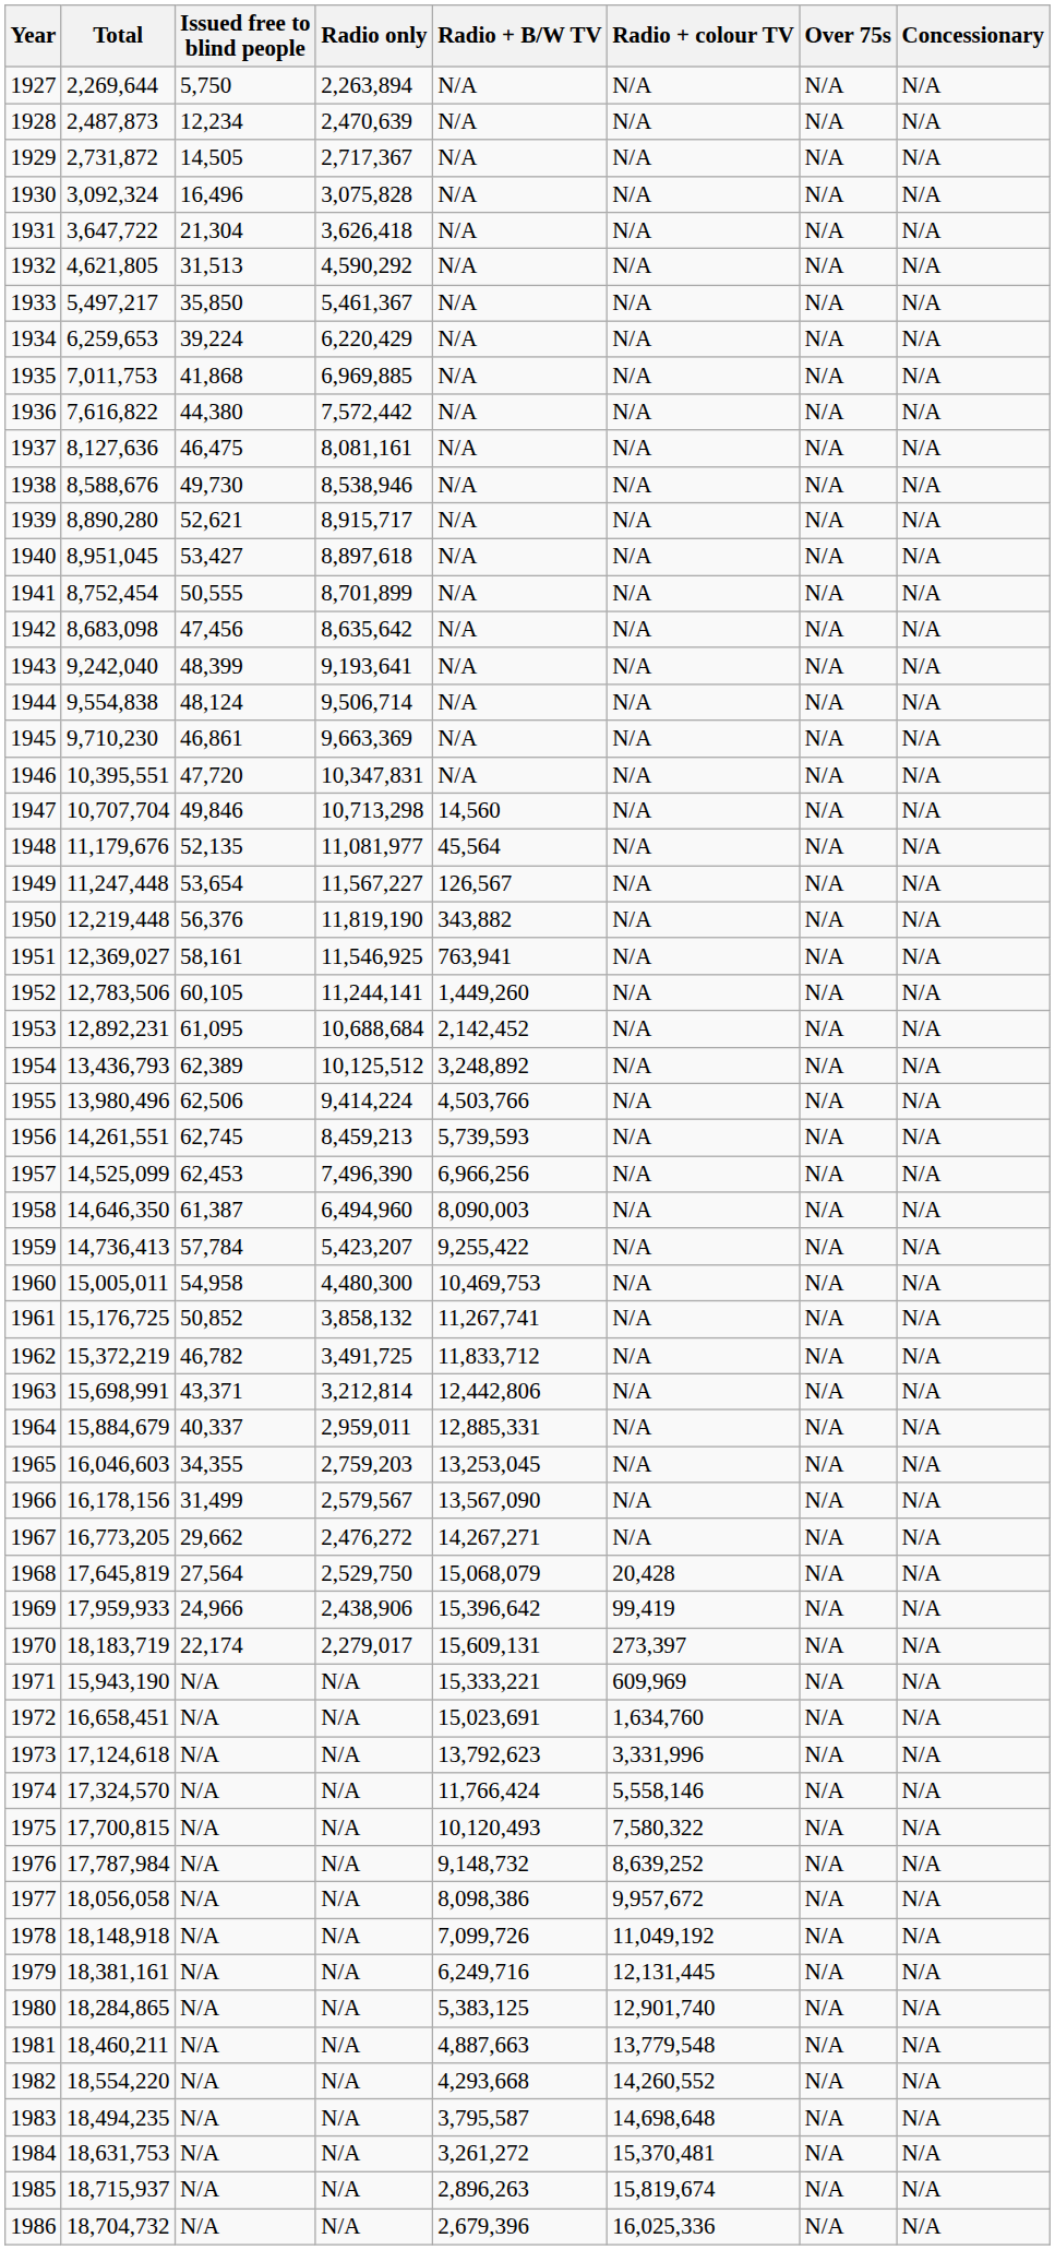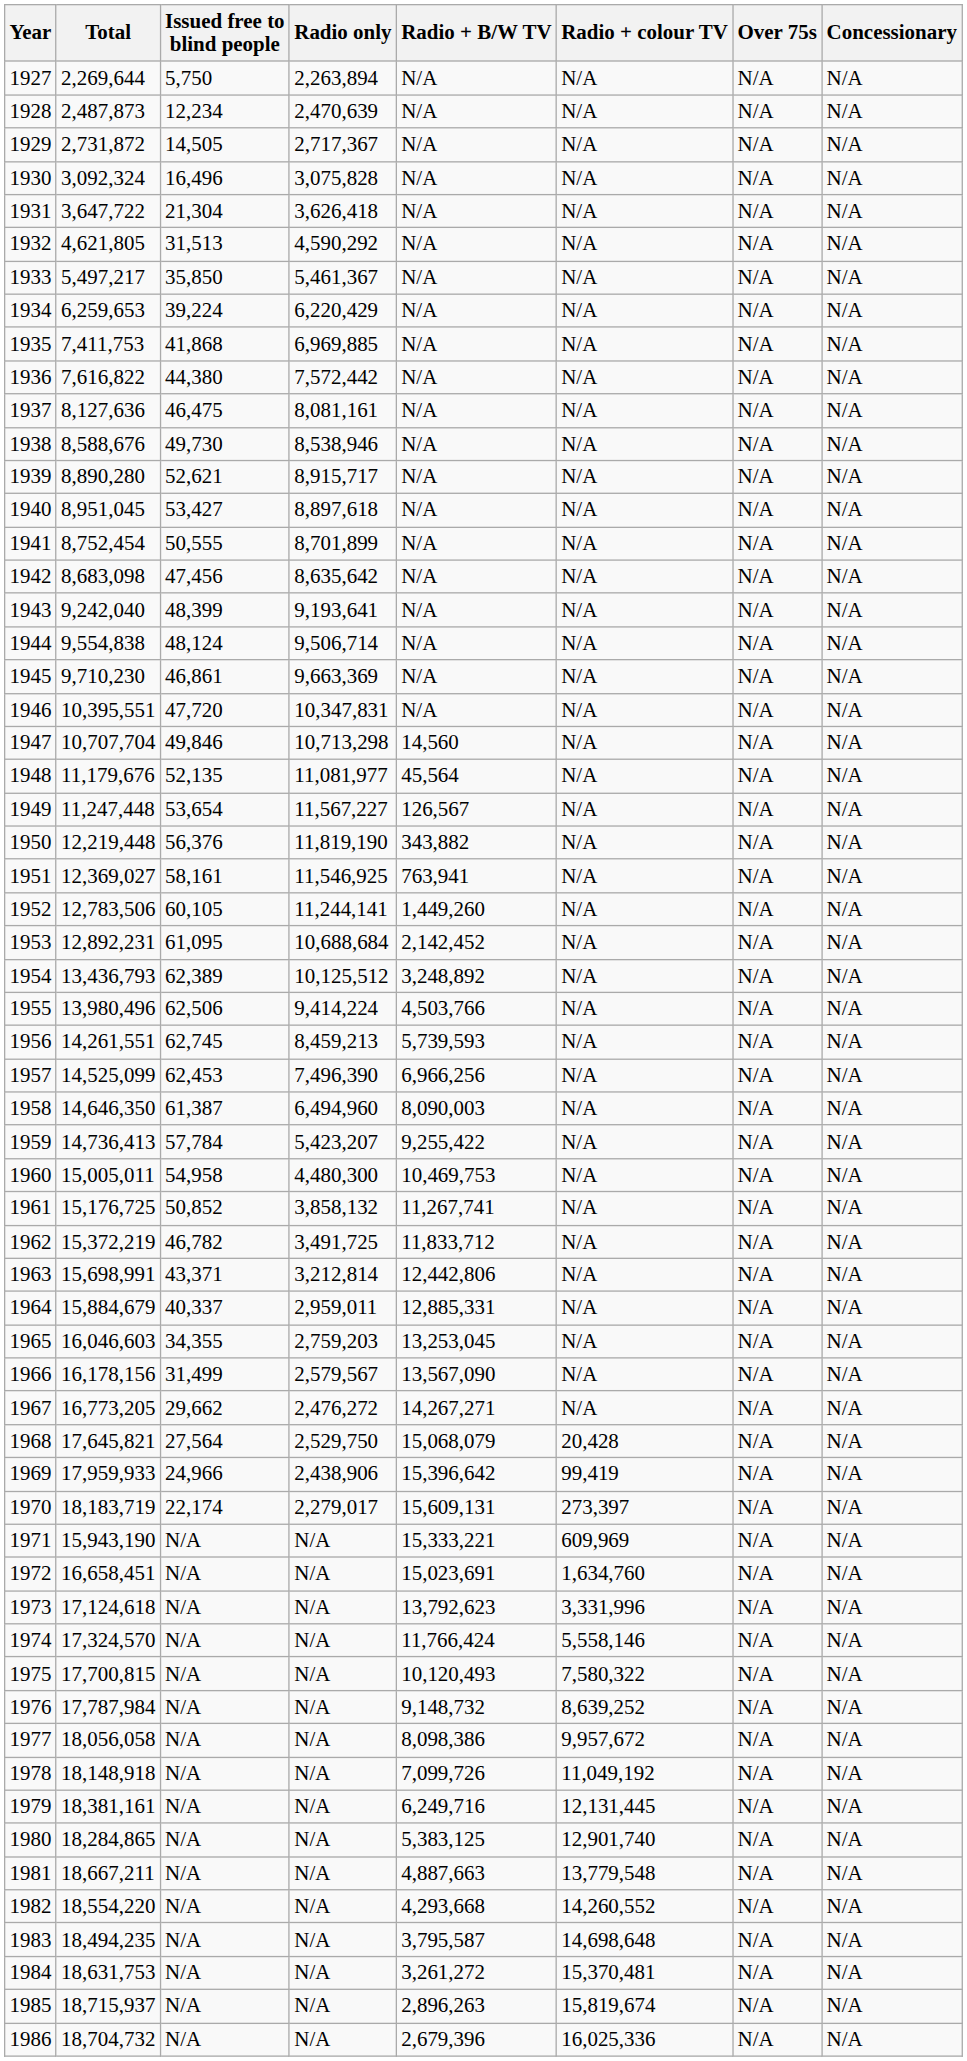 <table class="wikitable sortable">
 <tr>
 <th>Year</th>
 <th>Total</th>
 <th>Issued free to<br>blind people</th>
 <th>Radio only</th>
 <th>Radio + B/W TV</th>
 <th>Radio + colour TV</th>
 <th>Over 75s</th>
 <th>Concessionary</th>
 </tr>
 <tr>
 <td>1927</td>
 <td>2,269,644</td>
 <td>5,750</td>
 <td>2,263,894</td>
 <td>N/A</td>
 <td>N/A</td>
 <td>N/A</td>
 <td>N/A</td>
 </tr>
 <tr>
 <td>1928</td>
 <td>2,487,873</td>
 <td>12,234</td>
 <td>2,470,639</td>
 <td>N/A</td>
 <td>N/A</td>
 <td>N/A</td>
 <td>N/A</td>
 </tr>
 <tr>
 <td>1929</td>
 <td>2,731,872</td>
 <td>14,505</td>
 <td>2,717,367</td>
 <td>N/A</td>
 <td>N/A</td>
 <td>N/A</td>
 <td>N/A</td>
 </tr>
 <tr>
 <td>1930</td>
 <td>3,092,324</td>
 <td>16,496</td>
 <td>3,075,828</td>
 <td>N/A</td>
 <td>N/A</td>
 <td>N/A</td>
 <td>N/A</td>
 </tr>
 <tr>
 <td>1931</td>
 <td>3,647,722</td>
 <td>21,304</td>
 <td>3,626,418</td>
 <td>N/A</td>
 <td>N/A</td>
 <td>N/A</td>
 <td>N/A</td>
 </tr>
 <tr>
 <td>1932</td>
 <td>4,621,805</td>
 <td>31,513</td>
 <td>4,590,292</td>
 <td>N/A</td>
 <td>N/A</td>
 <td>N/A</td>
 <td>N/A</td>
 </tr>
 <tr>
 <td>1933</td>
 <td>5,497,217</td>
 <td>35,850</td>
 <td>5,461,367</td>
 <td>N/A</td>
 <td>N/A</td>
 <td>N/A</td>
 <td>N/A</td>
 </tr>
 <tr>
 <td>1934</td>
 <td>6,259,653</td>
 <td>39,224</td>
 <td>6,220,429</td>
 <td>N/A</td>
 <td>N/A</td>
 <td>N/A</td>
 <td>N/A</td>
 </tr>
 <tr>
 <td>1935</td>
-<td>7,011,753</td>
+<td>7,411,753</td>
 <td>41,868</td>
 <td>6,969,885</td>
 <td>N/A</td>
 <td>N/A</td>
 <td>N/A</td>
 <td>N/A</td>
 </tr>
 <tr>
 <td>1936</td>
 <td>7,616,822</td>
 <td>44,380</td>
 <td>7,572,442</td>
 <td>N/A</td>
 <td>N/A</td>
 <td>N/A</td>
 <td>N/A</td>
 </tr>
 <tr>
 <td>1937</td>
 <td>8,127,636</td>
 <td>46,475</td>
 <td>8,081,161</td>
 <td>N/A</td>
 <td>N/A</td>
 <td>N/A</td>
 <td>N/A</td>
 </tr>
 <tr>
 <td>1938</td>
 <td>8,588,676</td>
 <td>49,730</td>
 <td>8,538,946</td>
 <td>N/A</td>
 <td>N/A</td>
 <td>N/A</td>
 <td>N/A</td>
 </tr>
 <tr>
 <td>1939</td>
 <td>8,890,280</td>
 <td>52,621</td>
 <td>8,915,717</td>
 <td>N/A</td>
 <td>N/A</td>
 <td>N/A</td>
 <td>N/A</td>
 </tr>
 <tr>
 <td>1940</td>
 <td>8,951,045</td>
 <td>53,427</td>
 <td>8,897,618</td>
 <td>N/A</td>
 <td>N/A</td>
 <td>N/A</td>
 <td>N/A</td>
 </tr>
 <tr>
 <td>1941</td>
 <td>8,752,454</td>
 <td>50,555</td>
 <td>8,701,899</td>
 <td>N/A</td>
 <td>N/A</td>
 <td>N/A</td>
 <td>N/A</td>
 </tr>
 <tr>
 <td>1942</td>
 <td>8,683,098</td>
 <td>47,456</td>
 <td>8,635,642</td>
 <td>N/A</td>
 <td>N/A</td>
 <td>N/A</td>
 <td>N/A</td>
 </tr>
 <tr>
 <td>1943</td>
 <td>9,242,040</td>
 <td>48,399</td>
 <td>9,193,641</td>
 <td>N/A</td>
 <td>N/A</td>
 <td>N/A</td>
 <td>N/A</td>
 </tr>
 <tr>
 <td>1944</td>
 <td>9,554,838</td>
 <td>48,124</td>
 <td>9,506,714</td>
 <td>N/A</td>
 <td>N/A</td>
 <td>N/A</td>
 <td>N/A</td>
 </tr>
 <tr>
 <td>1945</td>
 <td>9,710,230</td>
 <td>46,861</td>
 <td>9,663,369</td>
 <td>N/A</td>
 <td>N/A</td>
 <td>N/A</td>
 <td>N/A</td>
 </tr>
 <tr>
 <td>1946</td>
 <td>10,395,551</td>
 <td>47,720</td>
 <td>10,347,831</td>
 <td>N/A</td>
 <td>N/A</td>
 <td>N/A</td>
 <td>N/A</td>
 </tr>
 <tr>
 <td>1947</td>
 <td>10,707,704</td>
 <td>49,846</td>
 <td>10,713,298</td>
 <td>14,560</td>
 <td>N/A</td>
 <td>N/A</td>
 <td>N/A</td>
 </tr>
 <tr>
 <td>1948</td>
 <td>11,179,676</td>
 <td>52,135</td>
 <td>11,081,977</td>
 <td>45,564</td>
 <td>N/A</td>
 <td>N/A</td>
 <td>N/A</td>
 </tr>
 <tr>
 <td>1949</td>
 <td>11,247,448</td>
 <td>53,654</td>
 <td>11,567,227</td>
 <td>126,567</td>
 <td>N/A</td>
 <td>N/A</td>
 <td>N/A</td>
 </tr>
 <tr>
 <td>1950</td>
 <td>12,219,448</td>
 <td>56,376</td>
 <td>11,819,190</td>
 <td>343,882</td>
 <td>N/A</td>
 <td>N/A</td>
 <td>N/A</td>
 </tr>
 <tr>
 <td>1951</td>
 <td>12,369,027</td>
 <td>58,161</td>
 <td>11,546,925</td>
 <td>763,941</td>
 <td>N/A</td>
 <td>N/A</td>
 <td>N/A</td>
 </tr>
 <tr>
 <td>1952</td>
 <td>12,783,506</td>
 <td>60,105</td>
 <td>11,244,141</td>
 <td>1,449,260</td>
 <td>N/A</td>
 <td>N/A</td>
 <td>N/A</td>
 </tr>
 <tr>
 <td>1953</td>
 <td>12,892,231</td>
 <td>61,095</td>
 <td>10,688,684</td>
 <td>2,142,452</td>
 <td>N/A</td>
 <td>N/A</td>
 <td>N/A</td>
 </tr>
 <tr>
 <td>1954</td>
 <td>13,436,793</td>
 <td>62,389</td>
 <td>10,125,512</td>
 <td>3,248,892</td>
 <td>N/A</td>
 <td>N/A</td>
 <td>N/A</td>
 </tr>
 <tr>
 <td>1955</td>
 <td>13,980,496</td>
 <td>62,506</td>
 <td>9,414,224</td>
 <td>4,503,766</td>
 <td>N/A</td>
 <td>N/A</td>
 <td>N/A</td>
 </tr>
 <tr>
 <td>1956</td>
 <td>14,261,551</td>
 <td>62,745</td>
 <td>8,459,213</td>
 <td>5,739,593</td>
 <td>N/A</td>
 <td>N/A</td>
 <td>N/A</td>
 </tr>
 <tr>
 <td>1957</td>
 <td>14,525,099</td>
 <td>62,453</td>
 <td>7,496,390</td>
 <td>6,966,256</td>
 <td>N/A</td>
 <td>N/A</td>
 <td>N/A</td>
 </tr>
 <tr>
 <td>1958</td>
 <td>14,646,350</td>
 <td>61,387</td>
 <td>6,494,960</td>
 <td>8,090,003</td>
 <td>N/A</td>
 <td>N/A</td>
 <td>N/A</td>
 </tr>
 <tr>
 <td>1959</td>
 <td>14,736,413</td>
 <td>57,784</td>
 <td>5,423,207</td>
 <td>9,255,422</td>
 <td>N/A</td>
 <td>N/A</td>
 <td>N/A</td>
 </tr>
 <tr>
 <td>1960</td>
 <td>15,005,011</td>
 <td>54,958</td>
 <td>4,480,300</td>
 <td>10,469,753</td>
 <td>N/A</td>
 <td>N/A</td>
 <td>N/A</td>
 </tr>
 <tr>
 <td>1961</td>
 <td>15,176,725</td>
 <td>50,852</td>
 <td>3,858,132</td>
 <td>11,267,741</td>
 <td>N/A</td>
 <td>N/A</td>
 <td>N/A</td>
 </tr>
 <tr>
 <td>1962</td>
 <td>15,372,219</td>
 <td>46,782</td>
 <td>3,491,725</td>
 <td>11,833,712</td>
 <td>N/A</td>
 <td>N/A</td>
 <td>N/A</td>
 </tr>
 <tr>
 <td>1963</td>
 <td>15,698,991</td>
 <td>43,371</td>
 <td>3,212,814</td>
 <td>12,442,806</td>
 <td>N/A</td>
 <td>N/A</td>
 <td>N/A</td>
 </tr>
 <tr>
 <td>1964</td>
 <td>15,884,679</td>
 <td>40,337</td>
 <td>2,959,011</td>
 <td>12,885,331</td>
 <td>N/A</td>
 <td>N/A</td>
 <td>N/A</td>
 </tr>
 <tr>
 <td>1965</td>
 <td>16,046,603</td>
 <td>34,355</td>
 <td>2,759,203</td>
 <td>13,253,045</td>
 <td>N/A</td>
 <td>N/A</td>
 <td>N/A</td>
 </tr>
 <tr>
 <td>1966</td>
 <td>16,178,156</td>
 <td>31,499</td>
 <td>2,579,567</td>
 <td>13,567,090</td>
 <td>N/A</td>
 <td>N/A</td>
 <td>N/A</td>
 </tr>
 <tr>
 <td>1967</td>
 <td>16,773,205</td>
 <td>29,662</td>
 <td>2,476,272</td>
 <td>14,267,271</td>
 <td>N/A</td>
 <td>N/A</td>
 <td>N/A</td>
 </tr>
 <tr>
 <td>1968</td>
-<td>17,645,819</td>
+<td>17,645,821</td>
 <td>27,564</td>
 <td>2,529,750</td>
 <td>15,068,079</td>
 <td>20,428</td>
 <td>N/A</td>
 <td>N/A</td>
 </tr>
 <tr>
 <td>1969</td>
 <td>17,959,933</td>
 <td>24,966</td>
 <td>2,438,906</td>
 <td>15,396,642</td>
 <td>99,419</td>
 <td>N/A</td>
 <td>N/A</td>
 </tr>
 <tr>
 <td>1970</td>
 <td>18,183,719</td>
 <td>22,174</td>
 <td>2,279,017</td>
 <td>15,609,131</td>
 <td>273,397</td>
 <td>N/A</td>
 <td>N/A</td>
 </tr>
 <tr>
 <td>1971</td>
 <td>15,943,190</td>
 <td>N/A</td>
 <td>N/A</td>
 <td>15,333,221</td>
 <td>609,969</td>
 <td>N/A</td>
 <td>N/A</td>
 </tr>
 <tr>
 <td>1972</td>
 <td>16,658,451</td>
 <td>N/A</td>
 <td>N/A</td>
 <td>15,023,691</td>
 <td>1,634,760</td>
 <td>N/A</td>
 <td>N/A</td>
 </tr>
 <tr>
 <td>1973</td>
 <td>17,124,618</td>
 <td>N/A</td>
 <td>N/A</td>
 <td>13,792,623</td>
 <td>3,331,996</td>
 <td>N/A</td>
 <td>N/A</td>
 </tr>
 <tr>
 <td>1974</td>
 <td>17,324,570</td>
 <td>N/A</td>
 <td>N/A</td>
 <td>11,766,424</td>
 <td>5,558,146</td>
 <td>N/A</td>
 <td>N/A</td>
 </tr>
 <tr>
 <td>1975</td>
 <td>17,700,815</td>
 <td>N/A</td>
 <td>N/A</td>
 <td>10,120,493</td>
 <td>7,580,322</td>
 <td>N/A</td>
 <td>N/A</td>
 </tr>
 <tr>
 <td>1976</td>
 <td>17,787,984</td>
 <td>N/A</td>
 <td>N/A</td>
 <td>9,148,732</td>
 <td>8,639,252</td>
 <td>N/A</td>
 <td>N/A</td>
 </tr>
 <tr>
 <td>1977</td>
 <td>18,056,058</td>
 <td>N/A</td>
 <td>N/A</td>
 <td>8,098,386</td>
 <td>9,957,672</td>
 <td>N/A</td>
 <td>N/A</td>
 </tr>
 <tr>
 <td>1978</td>
 <td>18,148,918</td>
 <td>N/A</td>
 <td>N/A</td>
 <td>7,099,726</td>
 <td>11,049,192</td>
 <td>N/A</td>
 <td>N/A</td>
 </tr>
 <tr>
 <td>1979</td>
 <td>18,381,161</td>
 <td>N/A</td>
 <td>N/A</td>
 <td>6,249,716</td>
 <td>12,131,445</td>
 <td>N/A</td>
 <td>N/A</td>
 </tr>
 <tr>
 <td>1980</td>
 <td>18,284,865</td>
 <td>N/A</td>
 <td>N/A</td>
 <td>5,383,125</td>
 <td>12,901,740</td>
 <td>N/A</td>
 <td>N/A</td>
 </tr>
 <tr>
 <td>1981</td>
-<td>18,460,211</td>
+<td>18,667,211</td>
 <td>N/A</td>
 <td>N/A</td>
 <td>4,887,663</td>
 <td>13,779,548</td>
 <td>N/A</td>
 <td>N/A</td>
 </tr>
 <tr>
 <td>1982</td>
 <td>18,554,220</td>
 <td>N/A</td>
 <td>N/A</td>
 <td>4,293,668</td>
 <td>14,260,552</td>
 <td>N/A</td>
 <td>N/A</td>
 </tr>
 <tr>
 <td>1983</td>
 <td>18,494,235</td>
 <td>N/A</td>
 <td>N/A</td>
 <td>3,795,587</td>
 <td>14,698,648</td>
 <td>N/A</td>
 <td>N/A</td>
 </tr>
 <tr>
 <td>1984</td>
 <td>18,631,753</td>
 <td>N/A</td>
 <td>N/A</td>
 <td>3,261,272</td>
 <td>15,370,481</td>
 <td>N/A</td>
 <td>N/A</td>
 </tr>
 <tr>
 <td>1985</td>
 <td>18,715,937</td>
 <td>N/A</td>
 <td>N/A</td>
 <td>2,896,263</td>
 <td>15,819,674</td>
 <td>N/A</td>
 <td>N/A</td>
 </tr>
 <tr>
 <td>1986</td>
 <td>18,704,732</td>
 <td>N/A</td>
 <td>N/A</td>
 <td>2,679,396</td>
 <td>16,025,336</td>
 <td>N/A</td>
 <td>N/A</td>
 </tr>
 </table>
